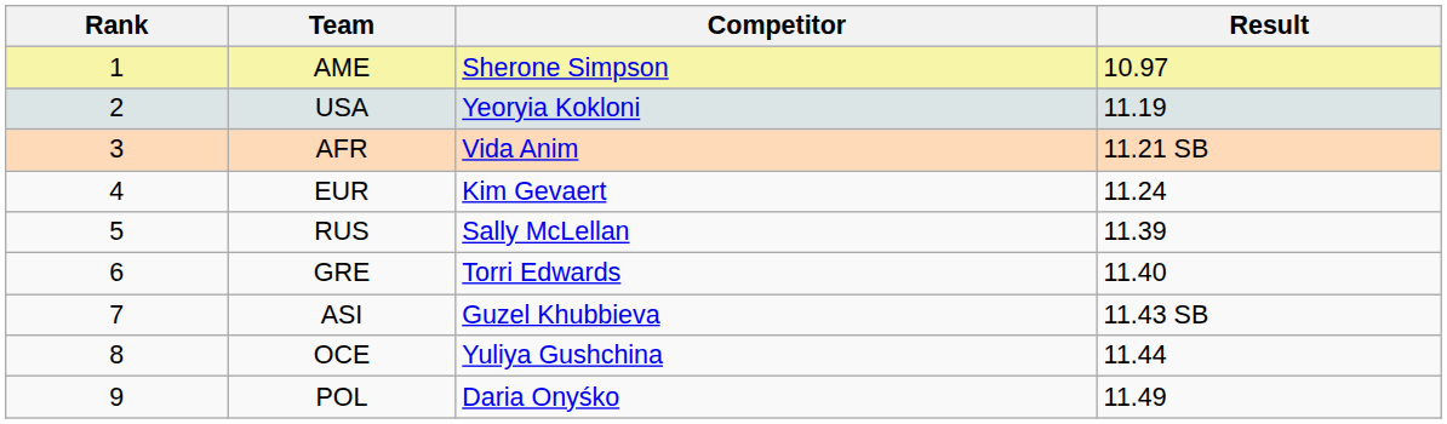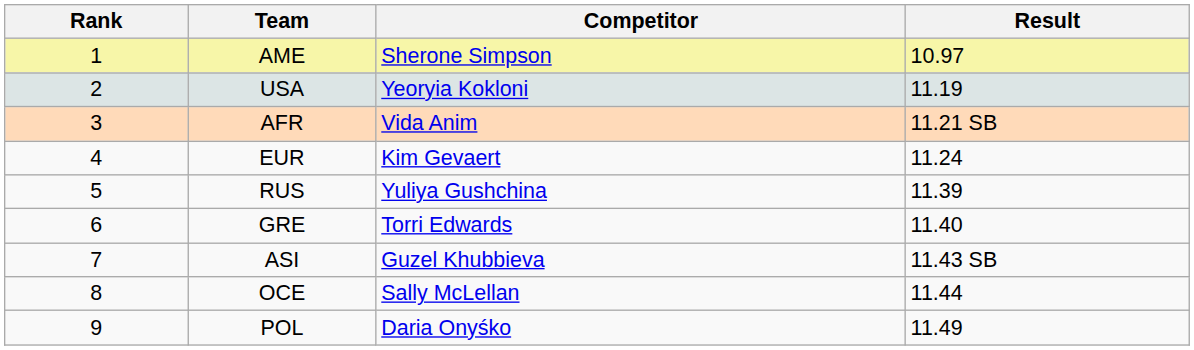 <table class="wikitable" width=70% style=text-align:center>
 <tr>
 <th>Rank</th>
 <th>Team</th>
 <th>Competitor</th>
 <th>Result</th>
 </tr>
 <tr bgcolor="#F7F6A8">
 <td>1</td>
 <td>AME</td>
 <td align="left"><a href='#'>Sherone Simpson</a></td>
 <td align="left">10.97</td>
 </tr>
 <tr bgcolor="#DCE5E5">
 <td>2</td>
 <td>USA</td>
 <td align="left"><a href='#'>Yeoryia Kokloni</a></td>
 <td align="left">11.19</td>
 </tr>
 <tr bgcolor="#FFDAB9">
 <td>3</td>
 <td>AFR</td>
 <td align="left"><a href='#'>Vida Anim</a></td>
 <td align="left">11.21 SB</td>
 </tr>
 <tr>
 <td>4</td>
 <td>EUR</td>
 <td align="left"><a href='#'>Kim Gevaert</a></td>
 <td align="left">11.24</td>
 </tr>
 <tr>
 <td>5</td>
 <td>RUS</td>
-<td align="left"><a href='#'>Sally McLellan</a></td>
+<td align="left"><a href='#'>Yuliya Gushchina</a></td>
 <td align="left">11.39</td>
 </tr>
 <tr>
 <td>6</td>
 <td>GRE</td>
 <td align="left"><a href='#'>Torri Edwards</a></td>
 <td align="left">11.40</td>
 </tr>
 <tr>
 <td>7</td>
 <td>ASI</td>
 <td align="left"><a href='#'>Guzel Khubbieva</a></td>
 <td align="left">11.43 SB</td>
 </tr>
 <tr>
 <td>8</td>
 <td>OCE</td>
-<td align="left"><a href='#'>Yuliya Gushchina</a></td>
+<td align="left"><a href='#'>Sally McLellan</a></td>
 <td align="left">11.44</td>
 </tr>
 <tr>
 <td>9</td>
 <td>POL</td>
 <td align="left"><a href='#'>Daria Onyśko</a></td>
 <td align="left">11.49</td>
 </tr>
 </table>
